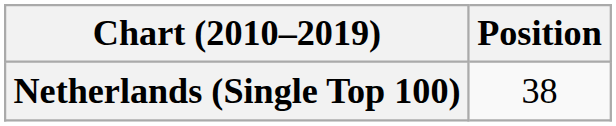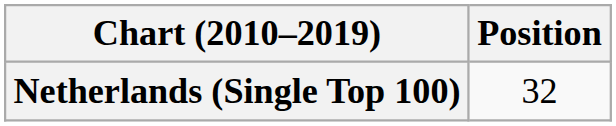 <table class="wikitable plainrowheaders" style="text-align:center">
 <tr>
 <th>Chart (2010–2019)</th>
 <th>Position</th>
 </tr>
 <tr>
 <th scope="row">Netherlands (Single Top 100)</th>
-<td>38</td>
+<td>32</td>
 </tr>
 </table>
